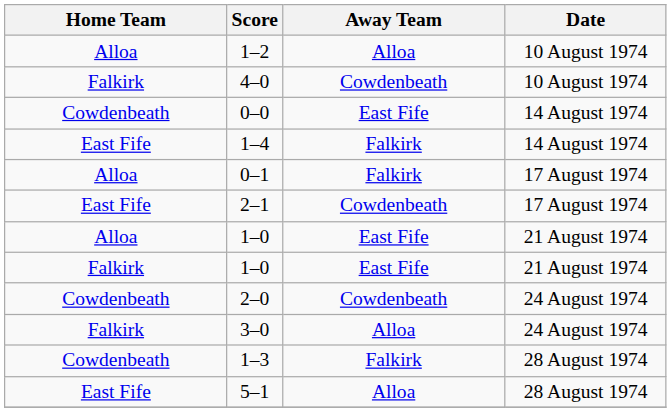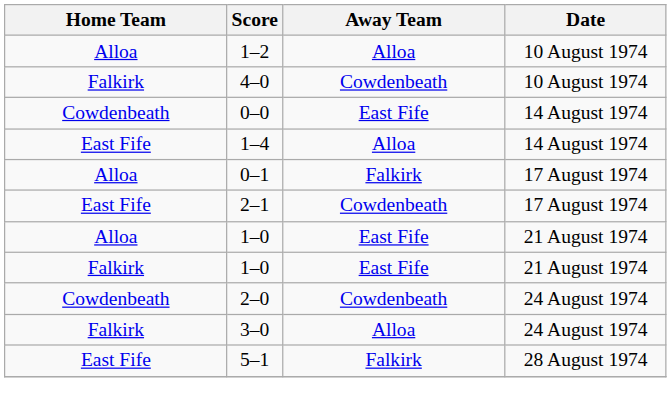 <table class="wikitable" style="text-align:center;">
 <tr>
 <th width=175>Home Team</th>
 <th width=20>Score</th>
 <th width=175>Away Team</th>
 <th width= 125>Date</th>
 </tr>
 <tr>
 <td><a href='#'>Alloa</a></td>
 <td>1–2</td>
 <td><a href='#'>Alloa</a></td>
 <td>10 August 1974</td>
 </tr>
 <tr>
 <td><a href='#'>Falkirk</a></td>
 <td>4–0</td>
 <td><a href='#'>Cowdenbeath</a></td>
 <td>10 August 1974</td>
 </tr>
 <tr>
 <td><a href='#'>Cowdenbeath</a></td>
 <td>0–0</td>
 <td><a href='#'>East Fife</a></td>
 <td>14 August 1974</td>
 </tr>
 <tr>
 <td><a href='#'>East Fife</a></td>
 <td>1–4</td>
-<td><a href='#'>Falkirk</a></td>
+<td><a href='#'>Alloa</a></td>
 <td>14 August 1974</td>
 </tr>
 <tr>
 <td><a href='#'>Alloa</a></td>
 <td>0–1</td>
 <td><a href='#'>Falkirk</a></td>
 <td>17 August 1974</td>
 </tr>
 <tr>
 <td><a href='#'>East Fife</a></td>
 <td>2–1</td>
 <td><a href='#'>Cowdenbeath</a></td>
 <td>17 August 1974</td>
 </tr>
 <tr>
 <td><a href='#'>Alloa</a></td>
 <td>1–0</td>
 <td><a href='#'>East Fife</a></td>
 <td>21 August 1974</td>
 </tr>
 <tr>
 <td><a href='#'>Falkirk</a></td>
 <td>1–0</td>
 <td><a href='#'>East Fife</a></td>
 <td>21 August 1974</td>
 </tr>
 <tr>
 <td><a href='#'>Cowdenbeath</a></td>
 <td>2–0</td>
 <td><a href='#'>Cowdenbeath</a></td>
 <td>24 August 1974</td>
 </tr>
 <tr>
 <td><a href='#'>Falkirk</a></td>
 <td>3–0</td>
 <td><a href='#'>Alloa</a></td>
 <td>24 August 1974</td>
 </tr>
 <tr>
-<td><a href='#'>Cowdenbeath</a></td>
-<td>1–3</td>
-<td><a href='#'>Falkirk</a></td>
-<td>28 August 1974</td>
-</tr>
-<tr>
 <td><a href='#'>East Fife</a></td>
 <td>5–1</td>
-<td><a href='#'>Alloa</a></td>
+<td><a href='#'>Falkirk</a></td>
 <td>28 August 1974</td>
 </tr>
 <tr>
 </tr>
 </table>
